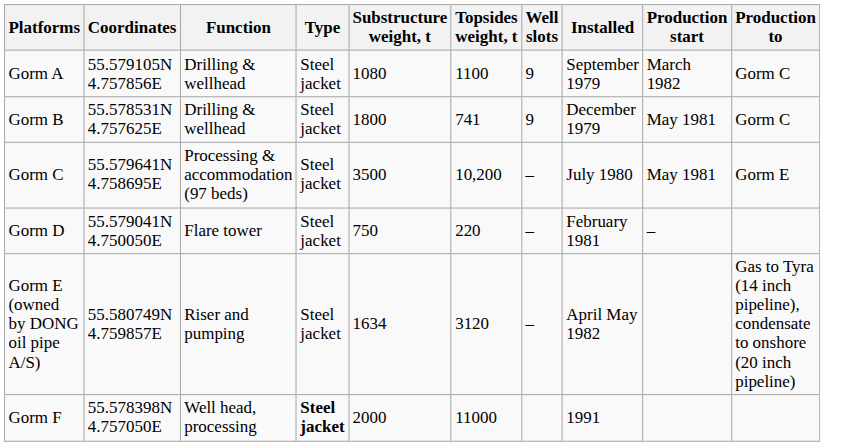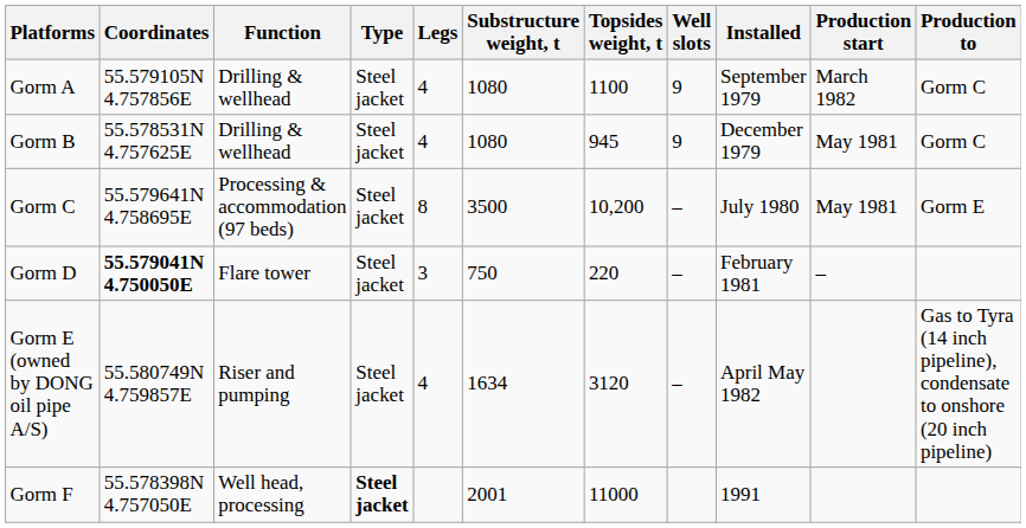 <table class="wikitable">
 <tr>
 <th>Platforms</th>
 <th>Coordinates</th>
 <th>Function</th>
 <th>Type</th>
+<th>Legs</th>
 <th>Substructure weight, t</th>
 <th>Topsides weight, t</th>
 <th>Well slots</th>
 <th>Installed</th>
 <th>Production start</th>
 <th>Production to</th>
 </tr>
 <tr>
 <td>Gorm A</td>
 <td>55.579105N<br>4.757856E</td>
 <td>Drilling & wellhead</td>
 <td>Steel jacket</td>
+<td>4</td>
 <td>1080</td>
 <td>1100</td>
 <td>9</td>
 <td>September 1979</td>
 <td>March 1982</td>
 <td>Gorm C</td>
 </tr>
 <tr>
 <td>Gorm B</td>
 <td>55.578531N<br>4.757625E</td>
 <td>Drilling & wellhead</td>
 <td>Steel jacket</td>
-<td>1800</td>
-<td>741</td>
+<td>4</td>
+<td>1080</td>
+<td>945</td>
 <td>9</td>
 <td>December 1979</td>
 <td>May 1981</td>
 <td>Gorm C</td>
 </tr>
 <tr>
 <td>Gorm C</td>
 <td>55.579641N<br>4.758695E</td>
 <td>Processing & accommodation (97 beds)</td>
 <td>Steel jacket</td>
+<td>8</td>
 <td>3500</td>
 <td>10,200</td>
 <td>–</td>
 <td>July 1980</td>
 <td>May 1981</td>
 <td>Gorm E</td>
 </tr>
 <tr>
 <td>Gorm D</td>
-<td>55.579041N<br>4.750050E</td>
+<td><strong>55.579041N<br>4.750050E</strong></td>
 <td>Flare tower</td>
 <td>Steel jacket</td>
+<td>3</td>
 <td>750</td>
 <td>220</td>
 <td>–</td>
 <td>February 1981</td>
 <td>–</td>
 <td></td>
 </tr>
 <tr>
 <td>Gorm E (owned by DONG oil pipe A/S)</td>
 <td>55.580749N<br>4.759857E</td>
 <td>Riser and pumping</td>
 <td>Steel jacket</td>
+<td>4</td>
 <td>1634</td>
 <td>3120</td>
 <td>–</td>
 <td>April May 1982</td>
 <td></td>
 <td>Gas to Tyra (14 inch pipeline),  condensate to onshore (20 inch pipeline)</td>
 </tr>
 <tr>
 <td>Gorm F</td>
 <td>55.578398N<br>4.757050E</td>
 <td>Well head, processing</td>
 <td><strong>Steel jacket</strong></td>
-<td>2000</td>
+<td></td>
+<td>2001</td>
 <td>11000</td>
 <td></td>
 <td>1991</td>
 <td></td>
 <td></td>
 </tr>
 </table>
